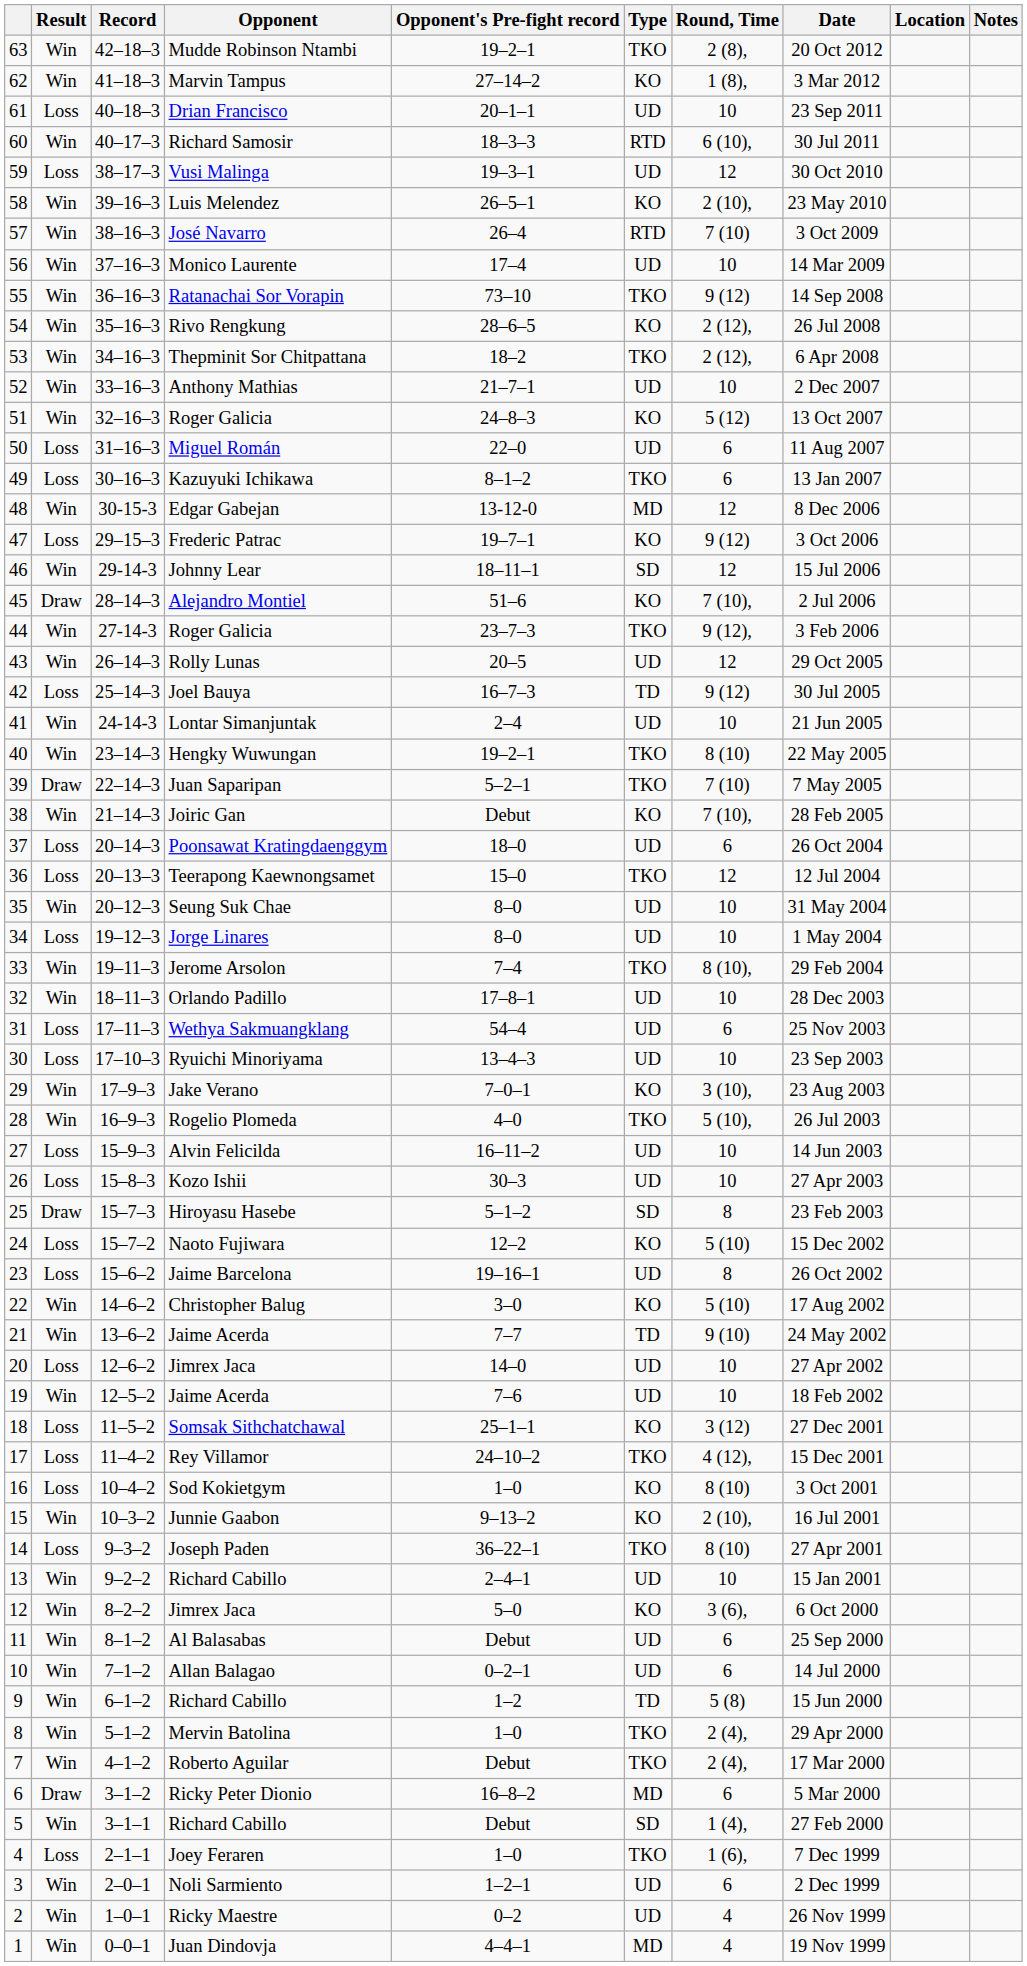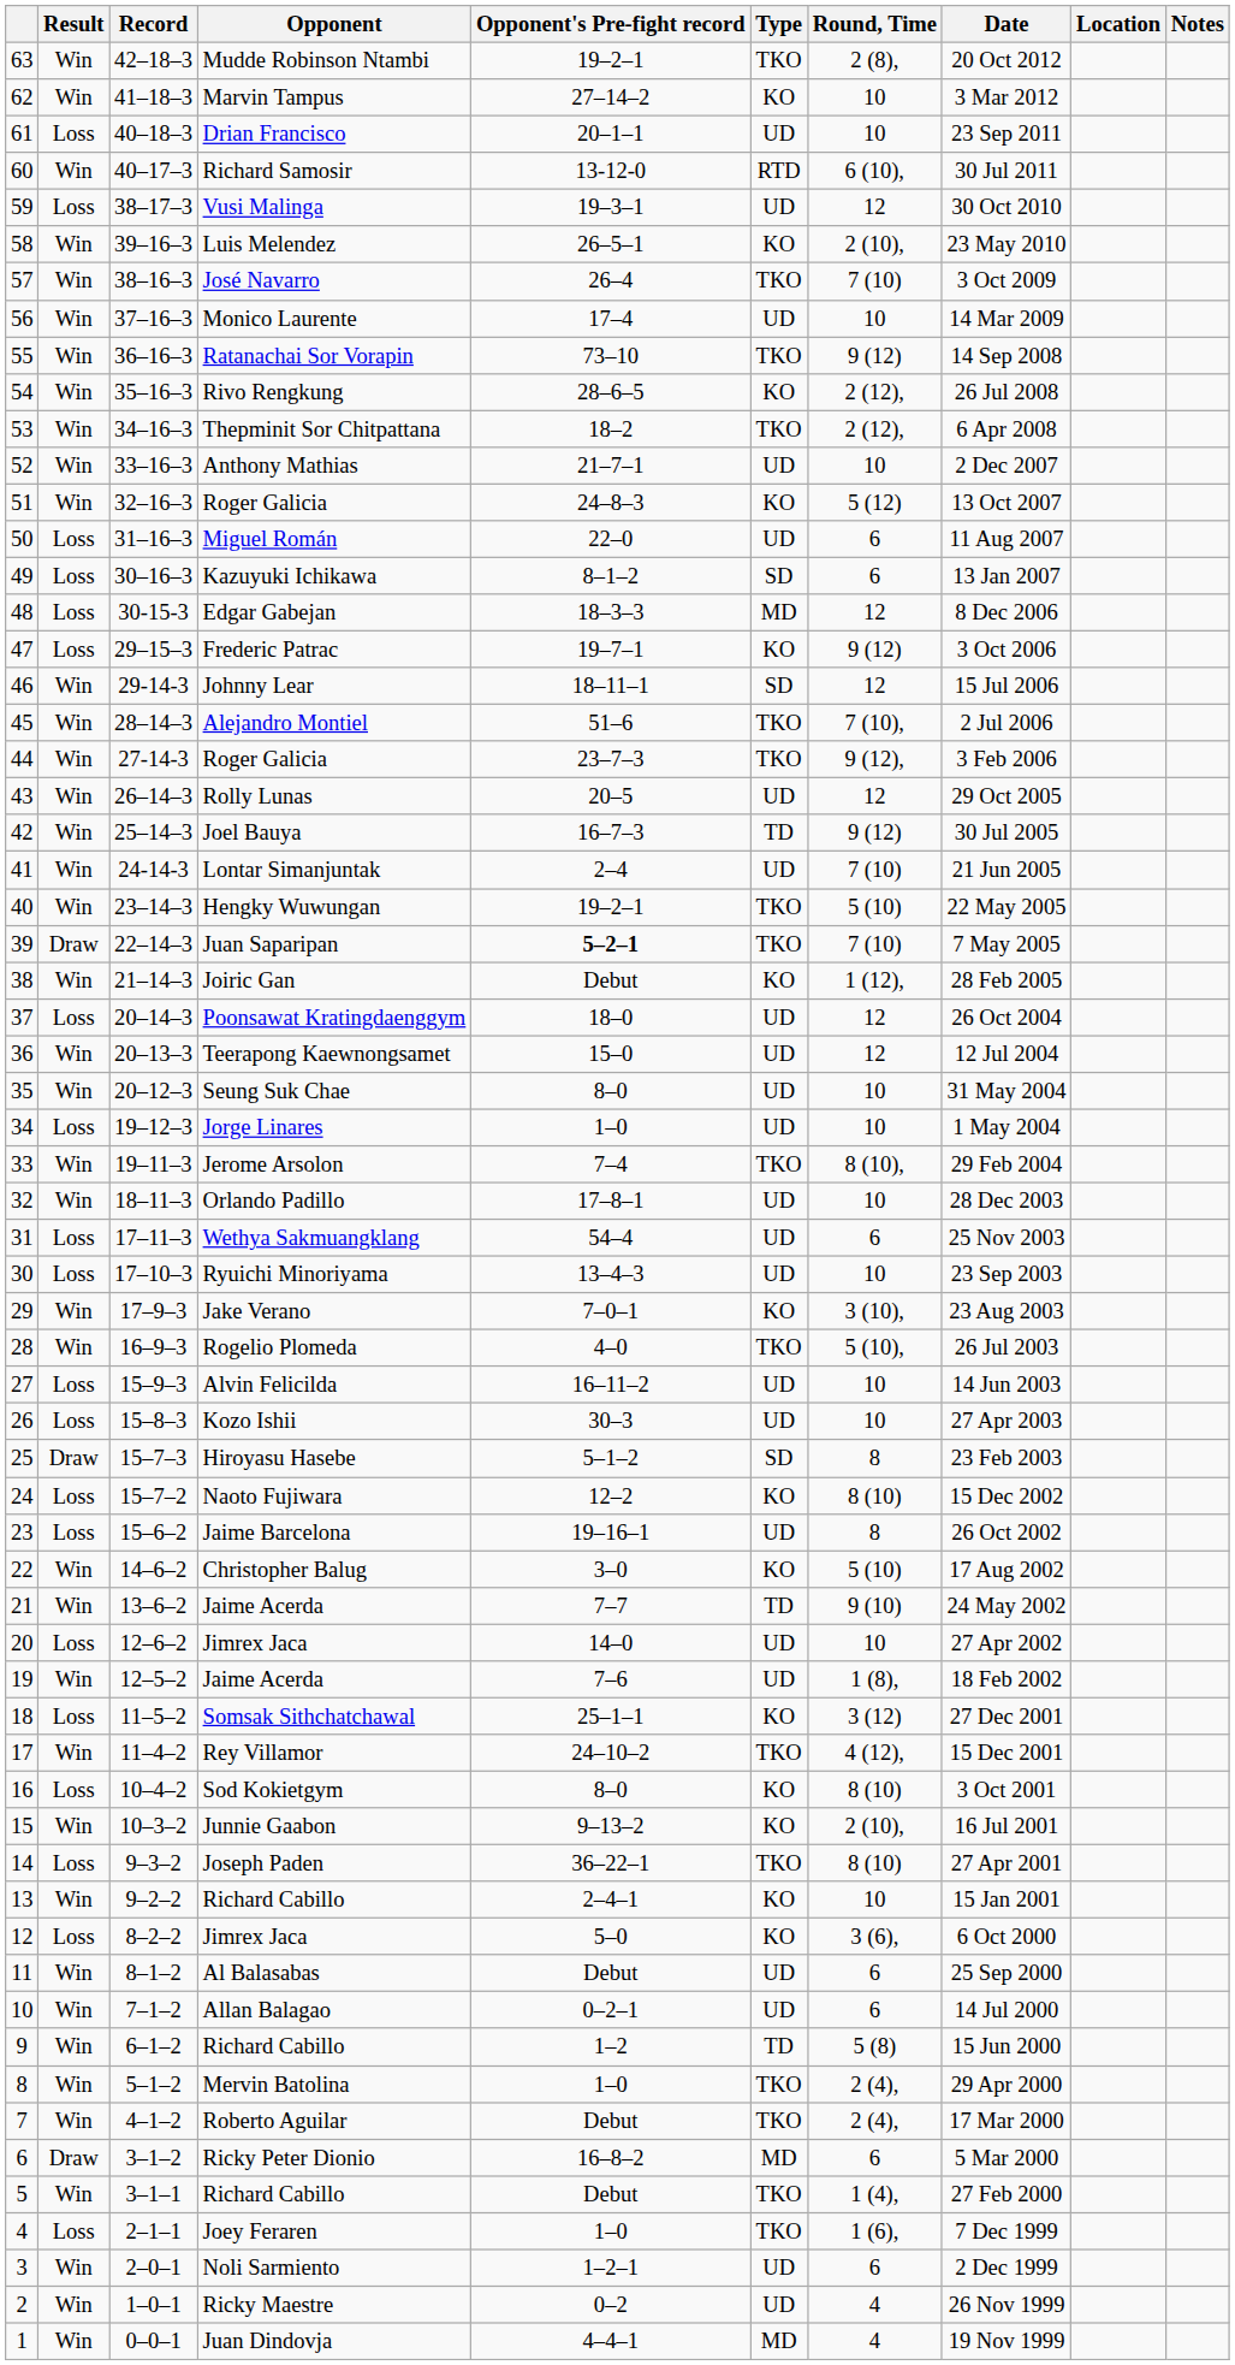 <table class="wikitable" style="text-align:center; font-size:95%">
 <tr>
 <th></th>
 <th>Result</th>
 <th>Record</th>
 <th>Opponent</th>
 <th>Opponent's Pre-fight record</th>
 <th>Type</th>
 <th>Round, Time</th>
 <th>Date</th>
 <th>Location</th>
 <th>Notes</th>
 </tr>
 <tr>
 <td>63</td>
 <td>Win</td>
 <td>42–18–3</td>
 <td align=left>Mudde Robinson Ntambi</td>
 <td>19–2–1</td>
 <td>TKO</td>
 <td>2 (8), </td>
 <td>20 Oct 2012</td>
 <td align=left></td>
 <td></td>
 </tr>
 <tr>
 <td>62</td>
 <td>Win</td>
 <td>41–18–3</td>
 <td align=left>Marvin Tampus</td>
 <td>27–14–2</td>
 <td>KO</td>
-<td>1 (8), </td>
+<td>10</td>
 <td>3 Mar 2012</td>
 <td align=left></td>
 <td></td>
 </tr>
 <tr>
 <td>61</td>
 <td>Loss</td>
 <td>40–18–3</td>
 <td align=left><a href='#'>Drian Francisco</a></td>
 <td>20–1–1</td>
 <td>UD</td>
 <td>10</td>
 <td>23 Sep 2011</td>
 <td align=left></td>
 <td></td>
 </tr>
 <tr>
 <td>60</td>
 <td>Win</td>
 <td>40–17–3</td>
 <td align=left>Richard Samosir</td>
-<td>18–3–3</td>
+<td>13-12-0</td>
 <td>RTD</td>
 <td>6 (10), </td>
 <td>30 Jul 2011</td>
 <td align=left></td>
 <td></td>
 </tr>
 <tr>
 <td>59</td>
 <td>Loss</td>
 <td>38–17–3</td>
 <td align=left><a href='#'>Vusi Malinga</a></td>
 <td>19–3–1</td>
 <td>UD</td>
 <td>12</td>
 <td>30 Oct 2010</td>
 <td align=left></td>
 <td align=left></td>
 </tr>
 <tr>
 <td>58</td>
 <td>Win</td>
 <td>39–16–3</td>
 <td align=left>Luis Melendez</td>
 <td>26–5–1</td>
 <td>KO</td>
 <td>2 (10), </td>
 <td>23 May 2010</td>
 <td align=left></td>
 <td></td>
 </tr>
 <tr>
 <td>57</td>
 <td>Win</td>
 <td>38–16–3</td>
 <td align=left><a href='#'>José Navarro</a></td>
 <td>26–4</td>
-<td>RTD</td>
+<td>TKO</td>
 <td>7 (10)</td>
 <td>3 Oct 2009</td>
 <td align=left></td>
 <td></td>
 </tr>
 <tr>
 <td>56</td>
 <td>Win</td>
 <td>37–16–3</td>
 <td align=left>Monico Laurente</td>
 <td>17–4</td>
 <td>UD</td>
 <td>10</td>
 <td>14 Mar 2009</td>
 <td align=left></td>
 <td></td>
 </tr>
 <tr>
 <td>55</td>
 <td>Win</td>
 <td>36–16–3</td>
 <td align=left><a href='#'>Ratanachai Sor Vorapin</a></td>
 <td>73–10</td>
 <td>TKO</td>
 <td>9 (12) </td>
 <td>14 Sep 2008</td>
 <td align=left></td>
 <td align=left></td>
 </tr>
 <tr>
 <td>54</td>
 <td>Win</td>
 <td>35–16–3</td>
 <td align=left>Rivo Rengkung</td>
 <td>28–6–5</td>
 <td>KO</td>
 <td>2 (12), </td>
 <td>26 Jul 2008</td>
 <td align=left></td>
 <td align=left></td>
 </tr>
 <tr>
 <td>53</td>
 <td>Win</td>
 <td>34–16–3</td>
 <td align=left>Thepminit Sor Chitpattana</td>
 <td>18–2</td>
 <td>TKO</td>
 <td>2 (12), </td>
 <td>6 Apr 2008</td>
 <td align=left></td>
 <td></td>
 </tr>
 <tr>
 <td>52</td>
 <td>Win</td>
 <td>33–16–3</td>
 <td align=left>Anthony Mathias</td>
 <td>21–7–1</td>
 <td>UD</td>
 <td>10</td>
 <td>2 Dec 2007</td>
 <td align=left></td>
 <td></td>
 </tr>
 <tr>
 <td>51</td>
 <td>Win</td>
 <td>32–16–3</td>
 <td align=left>Roger Galicia</td>
 <td>24–8–3</td>
 <td>KO</td>
 <td>5 (12) </td>
 <td>13 Oct 2007</td>
 <td align=left></td>
 <td align=left></td>
 </tr>
 <tr>
 <td>50</td>
 <td>Loss</td>
 <td>31–16–3</td>
 <td align=left><a href='#'>Miguel Román</a></td>
 <td>22–0</td>
 <td>UD</td>
 <td>6</td>
 <td>11 Aug 2007</td>
 <td align=left></td>
 <td></td>
 </tr>
 <tr>
 <td>49</td>
 <td>Loss</td>
 <td>30–16–3</td>
 <td align=left>Kazuyuki Ichikawa</td>
 <td>8–1–2</td>
-<td>TKO</td>
+<td>SD</td>
 <td>6</td>
 <td>13 Jan 2007</td>
 <td align=left></td>
 <td></td>
 </tr>
 <tr>
 <td>48</td>
-<td>Win</td>
+<td>Loss</td>
 <td>30-15-3</td>
 <td align=left>Edgar Gabejan</td>
-<td>13-12-0</td>
+<td>18–3–3</td>
 <td>MD</td>
 <td>12</td>
 <td>8 Dec 2006</td>
 <td align=left></td>
 <td align=left></td>
 </tr>
 <tr>
 <td>47</td>
 <td>Loss</td>
 <td>29–15–3</td>
 <td align=left>Frederic Patrac</td>
 <td>19–7–1</td>
 <td>KO</td>
 <td>9 (12) </td>
 <td>3 Oct 2006</td>
 <td align=left></td>
 <td align=left></td>
 </tr>
 <tr>
 <td>46</td>
 <td>Win</td>
 <td>29-14-3</td>
 <td align=left>Johnny Lear</td>
 <td>18–11–1</td>
 <td>SD</td>
 <td>12</td>
 <td>15 Jul 2006</td>
 <td align=left></td>
 <td align=left></td>
 </tr>
 <tr>
 <td>45</td>
-<td>Draw</td>
+<td>Win</td>
 <td>28–14–3</td>
 <td align=left><a href='#'>Alejandro Montiel</a></td>
 <td>51–6</td>
-<td>KO</td>
+<td>TKO</td>
 <td>7 (10), </td>
 <td>2 Jul 2006</td>
 <td align=left></td>
 <td></td>
 </tr>
 <tr>
 <td>44</td>
 <td>Win</td>
 <td>27-14-3</td>
 <td align=left>Roger Galicia</td>
 <td>23–7–3</td>
 <td>TKO</td>
 <td>9 (12), </td>
 <td>3 Feb 2006</td>
 <td align=left></td>
 <td align=left></td>
 </tr>
 <tr>
 <td>43</td>
 <td>Win</td>
 <td>26–14–3</td>
 <td align=left>Rolly Lunas</td>
 <td>20–5</td>
 <td>UD</td>
 <td>12</td>
 <td>29 Oct 2005</td>
 <td align=left></td>
 <td align=left></td>
 </tr>
 <tr>
 <td>42</td>
-<td>Loss</td>
+<td>Win</td>
 <td>25–14–3</td>
 <td align=left>Joel Bauya</td>
 <td>16–7–3</td>
 <td>TD</td>
 <td>9 (12)</td>
 <td>30 Jul 2005</td>
 <td align=left></td>
 <td align=left></td>
 </tr>
 <tr>
 <td>41</td>
 <td>Win</td>
 <td>24-14-3</td>
 <td align=left>Lontar Simanjuntak</td>
 <td>2–4</td>
 <td>UD</td>
-<td>10</td>
+<td>7 (10)</td>
 <td>21 Jun 2005</td>
 <td align=left></td>
 <td></td>
 </tr>
 <tr>
 <td>40</td>
 <td>Win</td>
 <td>23–14–3</td>
 <td align=left>Hengky Wuwungan</td>
 <td>19–2–1</td>
 <td>TKO</td>
-<td>8 (10)</td>
+<td>5 (10) </td>
 <td>22 May 2005</td>
 <td align=left></td>
 <td></td>
 </tr>
 <tr>
 <td>39</td>
 <td>Draw</td>
 <td>22–14–3</td>
 <td align=left>Juan Saparipan</td>
-<td>5–2–1</td>
+<td><strong>5–2–1</strong></td>
 <td>TKO</td>
 <td>7 (10)</td>
 <td>7 May 2005</td>
 <td align=left></td>
 <td></td>
 </tr>
 <tr>
 <td>38</td>
 <td>Win</td>
 <td>21–14–3</td>
 <td align=left>Joiric Gan</td>
 <td>Debut</td>
 <td>KO</td>
-<td>7 (10), </td>
+<td>1 (12), </td>
 <td>28 Feb 2005</td>
 <td align=left></td>
 <td></td>
 </tr>
 <tr>
 <td>37</td>
 <td>Loss</td>
 <td>20–14–3</td>
 <td align=left><a href='#'>Poonsawat Kratingdaenggym</a></td>
 <td>18–0</td>
 <td>UD</td>
-<td>6</td>
+<td>12</td>
 <td>26 Oct 2004</td>
 <td align=left></td>
 <td align=left></td>
 </tr>
 <tr>
 <td>36</td>
-<td>Loss</td>
+<td>Win</td>
 <td>20–13–3</td>
 <td align=left>Teerapong Kaewnongsamet</td>
 <td>15–0</td>
-<td>TKO</td>
+<td>UD</td>
 <td>12</td>
 <td>12 Jul 2004</td>
 <td align=left></td>
 <td align=left></td>
 </tr>
 <tr>
 <td>35</td>
 <td>Win</td>
 <td>20–12–3</td>
 <td align=left>Seung Suk Chae</td>
 <td>8–0</td>
 <td>UD</td>
 <td>10</td>
 <td>31 May 2004</td>
 <td align=left></td>
 <td></td>
 </tr>
 <tr>
 <td>34</td>
 <td>Loss</td>
 <td>19–12–3</td>
 <td align=left><a href='#'>Jorge Linares</a></td>
-<td>8–0</td>
+<td>1–0</td>
 <td>UD</td>
 <td>10</td>
 <td>1 May 2004</td>
 <td align=left></td>
 <td></td>
 </tr>
 <tr>
 <td>33</td>
 <td>Win</td>
 <td>19–11–3</td>
 <td align=left>Jerome Arsolon</td>
 <td>7–4</td>
 <td>TKO</td>
 <td>8 (10), </td>
 <td>29 Feb 2004</td>
 <td align=left></td>
 <td></td>
 </tr>
 <tr>
 <td>32</td>
 <td>Win</td>
 <td>18–11–3</td>
 <td align=left>Orlando Padillo</td>
 <td>17–8–1</td>
 <td>UD</td>
 <td>10</td>
 <td>28 Dec 2003</td>
 <td align=left></td>
 <td></td>
 </tr>
 <tr>
 <td>31</td>
 <td>Loss</td>
 <td>17–11–3</td>
 <td align=left><a href='#'>Wethya Sakmuangklang</a></td>
 <td>54–4</td>
 <td>UD</td>
 <td>6</td>
 <td>25 Nov 2003</td>
 <td align=left></td>
 <td></td>
 </tr>
 <tr>
 <td>30</td>
 <td>Loss</td>
 <td>17–10–3</td>
 <td align=left>Ryuichi Minoriyama</td>
 <td>13–4–3</td>
 <td>UD</td>
 <td>10</td>
 <td>23 Sep 2003</td>
 <td align=left></td>
 <td></td>
 </tr>
 <tr>
 <td>29</td>
 <td>Win</td>
 <td>17–9–3</td>
 <td align=left>Jake Verano</td>
 <td>7–0–1</td>
 <td>KO</td>
 <td>3 (10), </td>
 <td>23 Aug 2003</td>
 <td align=left></td>
 <td></td>
 </tr>
 <tr>
 <td>28</td>
 <td>Win</td>
 <td>16–9–3</td>
 <td align=left>Rogelio Plomeda</td>
 <td>4–0</td>
 <td>TKO</td>
 <td>5 (10), </td>
 <td>26 Jul 2003</td>
 <td align=left></td>
 <td></td>
 </tr>
 <tr>
 <td>27</td>
 <td>Loss</td>
 <td>15–9–3</td>
 <td align=left>Alvin Felicilda</td>
 <td>16–11–2</td>
 <td>UD</td>
 <td>10</td>
 <td>14 Jun 2003</td>
 <td align=left></td>
 <td></td>
 </tr>
 <tr>
 <td>26</td>
 <td>Loss</td>
 <td>15–8–3</td>
 <td align=left>Kozo Ishii</td>
 <td>30–3</td>
 <td>UD</td>
 <td>10</td>
 <td>27 Apr 2003</td>
 <td align=left></td>
 <td></td>
 </tr>
 <tr>
 <td>25</td>
 <td>Draw</td>
 <td>15–7–3</td>
 <td align=left>Hiroyasu Hasebe</td>
 <td>5–1–2</td>
 <td>SD</td>
 <td>8</td>
 <td>23 Feb 2003</td>
 <td align=left></td>
 <td></td>
 </tr>
 <tr>
 <td>24</td>
 <td>Loss</td>
 <td>15–7–2</td>
 <td align=left>Naoto Fujiwara</td>
 <td>12–2</td>
 <td>KO</td>
-<td>5 (10) </td>
+<td>8 (10)</td>
 <td>15 Dec 2002</td>
 <td align=left></td>
 <td></td>
 </tr>
 <tr>
 <td>23</td>
 <td>Loss</td>
 <td>15–6–2</td>
 <td align=left>Jaime Barcelona</td>
 <td>19–16–1</td>
 <td>UD</td>
 <td>8</td>
 <td>26 Oct 2002</td>
 <td align=left></td>
 <td></td>
 </tr>
 <tr>
 <td>22</td>
 <td>Win</td>
 <td>14–6–2</td>
 <td align=left>Christopher Balug</td>
 <td>3–0</td>
 <td>KO</td>
 <td>5 (10)</td>
 <td>17 Aug 2002</td>
 <td align=left></td>
 <td></td>
 </tr>
 <tr>
 <td>21</td>
 <td>Win</td>
 <td>13–6–2</td>
 <td align=left>Jaime Acerda</td>
 <td>7–7</td>
 <td>TD</td>
 <td>9 (10)</td>
 <td>24 May 2002</td>
 <td align=left></td>
 <td></td>
 </tr>
 <tr>
 <td>20</td>
 <td>Loss</td>
 <td>12–6–2</td>
 <td align=left>Jimrex Jaca</td>
 <td>14–0</td>
 <td>UD</td>
 <td>10</td>
 <td>27 Apr 2002</td>
 <td align=left></td>
 <td></td>
 </tr>
 <tr>
 <td>19</td>
 <td>Win</td>
 <td>12–5–2</td>
 <td align=left>Jaime Acerda</td>
 <td>7–6</td>
 <td>UD</td>
-<td>10</td>
+<td>1 (8), </td>
 <td>18 Feb 2002</td>
 <td align=left></td>
 <td></td>
 </tr>
 <tr>
 <td>18</td>
 <td>Loss</td>
 <td>11–5–2</td>
 <td align=left><a href='#'>Somsak Sithchatchawal</a></td>
 <td>25–1–1</td>
 <td>KO</td>
 <td>3 (12)</td>
 <td>27 Dec 2001</td>
 <td align=left></td>
 <td></td>
 </tr>
 <tr>
 <td>17</td>
-<td>Loss</td>
+<td>Win</td>
 <td>11–4–2</td>
 <td align=left>Rey Villamor</td>
 <td>24–10–2</td>
 <td>TKO</td>
 <td>4 (12), </td>
 <td>15 Dec 2001</td>
 <td align=left></td>
 <td align=left></td>
 </tr>
 <tr>
 <td>16</td>
 <td>Loss</td>
 <td>10–4–2</td>
 <td align=left>Sod Kokietgym</td>
-<td>1–0</td>
+<td>8–0</td>
 <td>KO</td>
 <td>8 (10)</td>
 <td>3 Oct 2001</td>
 <td align=left></td>
 <td align=left></td>
 </tr>
 <tr>
 <td>15</td>
 <td>Win</td>
 <td>10–3–2</td>
 <td align=left>Junnie Gaabon</td>
 <td>9–13–2</td>
 <td>KO</td>
 <td>2 (10), </td>
 <td>16 Jul 2001</td>
 <td align=left></td>
 <td></td>
 </tr>
 <tr>
 <td>14</td>
 <td>Loss</td>
 <td>9–3–2</td>
 <td align=left>Joseph Paden</td>
 <td>36–22–1</td>
 <td>TKO</td>
 <td>8 (10)</td>
 <td>27 Apr 2001</td>
 <td align=left></td>
 <td></td>
 </tr>
 <tr>
 <td>13</td>
 <td>Win</td>
 <td>9–2–2</td>
 <td align=left>Richard Cabillo</td>
 <td>2–4–1</td>
-<td>UD</td>
+<td>KO</td>
 <td>10</td>
 <td>15 Jan 2001</td>
 <td align=left></td>
 <td></td>
 </tr>
 <tr>
 <td>12</td>
-<td>Win</td>
+<td>Loss</td>
 <td>8–2–2</td>
 <td align=left>Jimrex Jaca</td>
 <td>5–0</td>
 <td>KO</td>
 <td>3 (6), </td>
 <td>6 Oct 2000</td>
 <td align=left></td>
 <td></td>
 </tr>
 <tr>
 <td>11</td>
 <td>Win</td>
 <td>8–1–2</td>
 <td align=left>Al Balasabas</td>
 <td>Debut</td>
 <td>UD</td>
 <td>6</td>
 <td>25 Sep 2000</td>
 <td align=left></td>
 <td></td>
 </tr>
 <tr>
 <td>10</td>
 <td>Win</td>
 <td>7–1–2</td>
 <td align=left>Allan Balagao</td>
 <td>0–2–1</td>
 <td>UD</td>
 <td>6</td>
 <td>14 Jul 2000</td>
 <td align=left></td>
 <td></td>
 </tr>
 <tr>
 <td>9</td>
 <td>Win</td>
 <td>6–1–2</td>
 <td align=left>Richard Cabillo</td>
 <td>1–2</td>
 <td>TD</td>
 <td>5 (8)</td>
 <td>15 Jun 2000</td>
 <td align=left></td>
 <td></td>
 </tr>
 <tr>
 <td>8</td>
 <td>Win</td>
 <td>5–1–2</td>
 <td align=left>Mervin Batolina</td>
 <td>1–0</td>
 <td>TKO</td>
 <td>2 (4), </td>
 <td>29 Apr 2000</td>
 <td align=left></td>
 <td></td>
 </tr>
 <tr>
 <td>7</td>
 <td>Win</td>
 <td>4–1–2</td>
 <td align=left>Roberto Aguilar</td>
 <td>Debut</td>
 <td>TKO</td>
 <td>2 (4), </td>
 <td>17 Mar 2000</td>
 <td align=left></td>
 <td></td>
 </tr>
 <tr>
 <td>6</td>
 <td>Draw</td>
 <td>3–1–2</td>
 <td align=left>Ricky Peter Dionio</td>
 <td>16–8–2</td>
 <td>MD</td>
 <td>6</td>
 <td>5 Mar 2000</td>
 <td align=left></td>
 <td></td>
 </tr>
 <tr>
 <td>5</td>
 <td>Win</td>
 <td>3–1–1</td>
 <td align=left>Richard Cabillo</td>
 <td>Debut</td>
-<td>SD</td>
+<td>TKO</td>
 <td>1 (4), </td>
 <td>27 Feb 2000</td>
 <td align=left></td>
 <td></td>
 </tr>
 <tr>
 <td>4</td>
 <td>Loss</td>
 <td>2–1–1</td>
 <td align=left>Joey Feraren</td>
 <td>1–0</td>
 <td>TKO</td>
 <td>1 (6), </td>
 <td>7 Dec 1999</td>
 <td align=left></td>
 <td></td>
 </tr>
 <tr>
 <td>3</td>
 <td>Win</td>
 <td>2–0–1</td>
 <td align=left>Noli Sarmiento</td>
 <td>1–2–1</td>
 <td>UD</td>
 <td>6</td>
 <td>2 Dec 1999</td>
 <td align=left></td>
 <td></td>
 </tr>
 <tr>
 <td>2</td>
 <td>Win</td>
 <td>1–0–1</td>
 <td align=left>Ricky Maestre</td>
 <td>0–2</td>
 <td>UD</td>
 <td>4</td>
 <td>26 Nov 1999</td>
 <td align=left></td>
 <td></td>
 </tr>
 <tr>
 <td>1</td>
 <td>Win</td>
 <td>0–0–1</td>
 <td align=left>Juan Dindovja</td>
 <td>4–4–1</td>
 <td>MD</td>
 <td>4</td>
 <td>19 Nov 1999</td>
 <td align=left></td>
 <td></td>
 </tr>
 </table>
